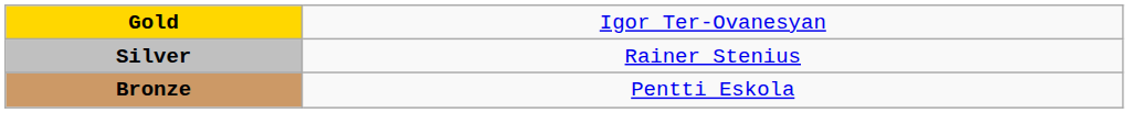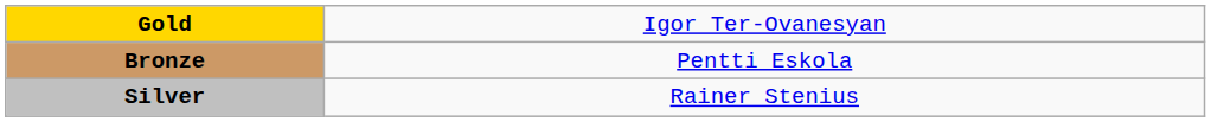 <table class="wikitable" style="text-align:center; " width="35%">
 <tr>
 <td bgcolor="gold"><strong>Gold</strong></td>
 <td><a href='#'>Igor Ter-Ovanesyan</a><br>  <small><em></em></small></td>
 </tr>
 <tr>
+<td bgcolor="CC9966"><strong>Bronze</strong></td>
+<td><a href='#'>Pentti Eskola</a><br>  <small><em></em></small></td>
+</tr>
+<tr>
 <td bgcolor="silver"><strong>Silver</strong></td>
 <td><a href='#'>Rainer Stenius</a><br>  <small><em></em></small></td>
 </tr>
-<tr>
-<td bgcolor="CC9966"><strong>Bronze</strong></td>
-<td><a href='#'>Pentti Eskola</a><br>  <small><em></em></small></td>
-</tr>
 </table>
